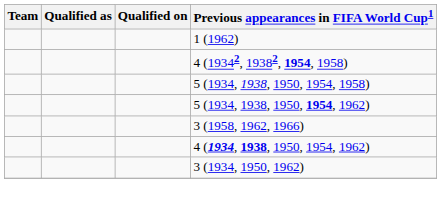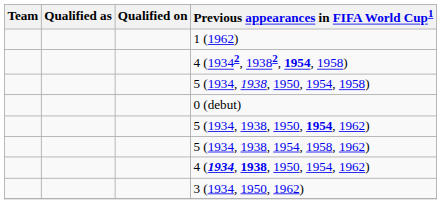 <table class="wikitable sortable">
 <tr>
 <th>Team</th>
 <th>Qualified as</th>
 <th>Qualified on</th>
 <th data-sort-type="number">Previous <a href='#'>appearances</a> in <a href='#'>FIFA World Cup</a><sup><a href='#'>1</a></sup></th>
 </tr>
 <tr>
 <td></td>
 <td></td>
 <td></td>
 <td>1 (<a href='#'>1962</a>)</td>
 </tr>
 <tr>
 <td></td>
 <td></td>
 <td></td>
 <td>4 (<a href='#'>1934</a><sup><strong><a href='#'>2</a></strong></sup>, <a href='#'>1938</a><sup><strong><a href='#'>2</a></strong></sup>, <strong><a href='#'>1954</a></strong>, <a href='#'>1958</a>)</td>
 </tr>
 <tr>
 <td></td>
 <td></td>
 <td></td>
 <td>5 (<a href='#'>1934</a>, <em><a href='#'>1938</a></em>, <a href='#'>1950</a>, <a href='#'>1954</a>, <a href='#'>1958</a>)</td>
 </tr>
 <tr>
 <td></td>
 <td></td>
 <td></td>
+<td>0 (debut)</td>
+</tr>
+<tr>
+<td></td>
+<td></td>
+<td></td>
 <td>5 (<a href='#'>1934</a>, <a href='#'>1938</a>, <a href='#'>1950</a>, <strong><a href='#'>1954</a></strong>, <a href='#'>1962</a>)</td>
 </tr>
 <tr>
 <td></td>
 <td></td>
 <td></td>
-<td>3 (<a href='#'>1958</a>, <a href='#'>1962</a>, <a href='#'>1966</a>)</td>
+<td>5 (<a href='#'>1934</a>, <a href='#'>1938</a>, <a href='#'>1954</a>, <a href='#'>1958</a>, <a href='#'>1962</a>)</td>
 </tr>
 <tr>
 <td></td>
 <td></td>
 <td></td>
 <td>4 (<strong><em><a href='#'>1934</a></em></strong>, <strong><a href='#'>1938</a></strong>, <a href='#'>1950</a>, <a href='#'>1954</a>, <a href='#'>1962</a>)</td>
 </tr>
 <tr>
 <td></td>
 <td></td>
 <td></td>
 <td>3 (<a href='#'>1934</a>, <a href='#'>1950</a>, <a href='#'>1962</a>)</td>
 </tr>
 <tr>
 </tr>
 </table>
